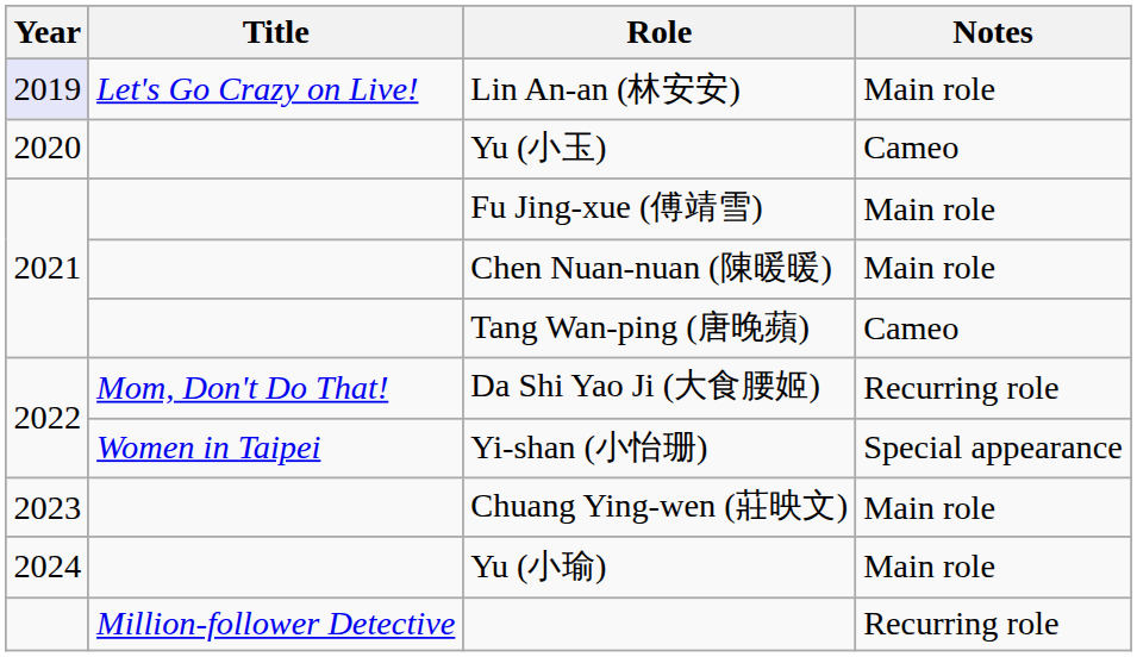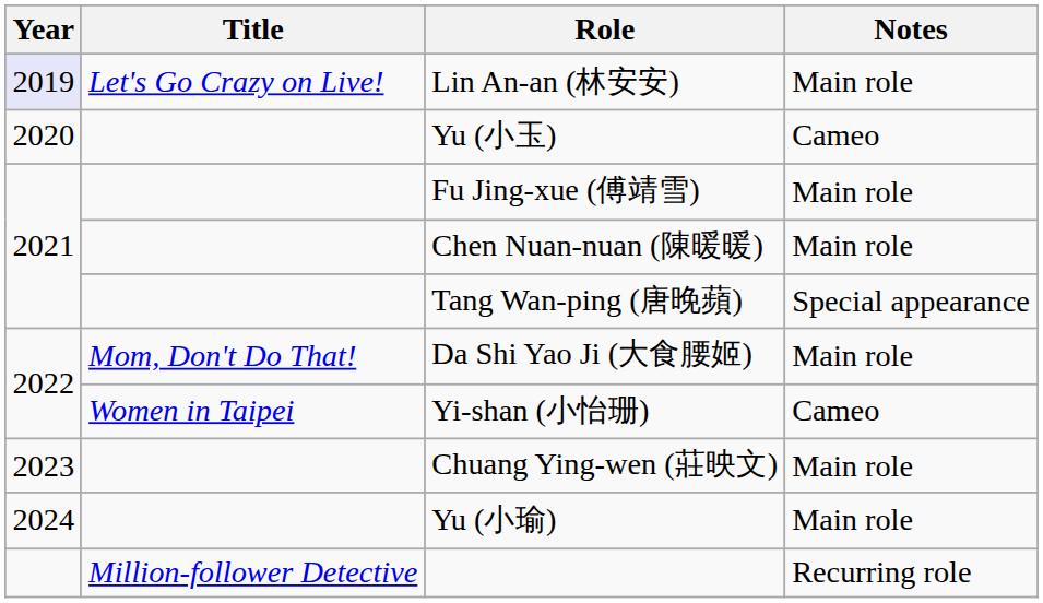 <table class="wikitable">
 <tr>
 <th>Year</th>
 <th>Title</th>
 <th>Role</th>
 <th>Notes</th>
 </tr>
 <tr>
 <td style="background: lavender;">2019</td>
 <td><em><a href='#'>Let's Go Crazy on Live!</a></em></td>
 <td>Lin An-an (林安安)</td>
 <td>Main role</td>
 </tr>
 <tr>
 <td>2020</td>
 <td><em></em></td>
 <td>Yu (小玉)</td>
 <td>Cameo</td>
 </tr>
 <tr>
 <td rowspan="3">2021</td>
 <td><em></em></td>
 <td>Fu Jing-xue (傅靖雪)</td>
 <td>Main role</td>
 </tr>
 <tr>
 <td><em></em></td>
 <td>Chen Nuan-nuan (陳暖暖)</td>
 <td>Main role</td>
 </tr>
 <tr>
 <td><em></em></td>
 <td>Tang Wan-ping (唐晚蘋)</td>
-<td>Cameo</td>
+<td>Special appearance</td>
 </tr>
 <tr>
 <td rowspan="2">2022</td>
 <td><em><a href='#'>Mom, Don't Do That!</a></em></td>
 <td>Da Shi Yao Ji (大食腰姬)</td>
-<td>Recurring role</td>
+<td>Main role</td>
 </tr>
 <tr>
 <td><em><a href='#'>Women in Taipei</a></em></td>
 <td>Yi-shan (小怡珊)</td>
-<td>Special appearance</td>
+<td>Cameo</td>
 </tr>
 <tr>
 <td>2023</td>
 <td><em></em></td>
 <td>Chuang Ying-wen (莊映文)</td>
 <td>Main role</td>
 </tr>
 <tr>
 <td>2024</td>
 <td><em></em></td>
 <td>Yu (小瑜)</td>
 <td>Main role</td>
 </tr>
 <tr>
 <td></td>
 <td><em><a href='#'>Million-follower Detective</a></em></td>
 <td></td>
 <td>Recurring role</td>
 </tr>
 </table>
